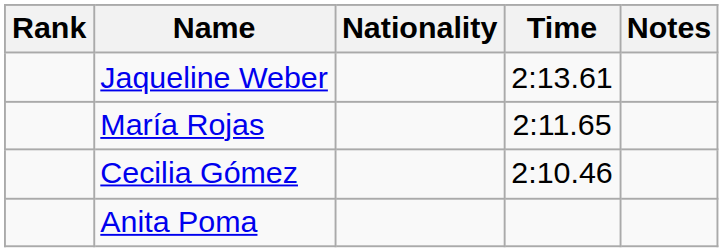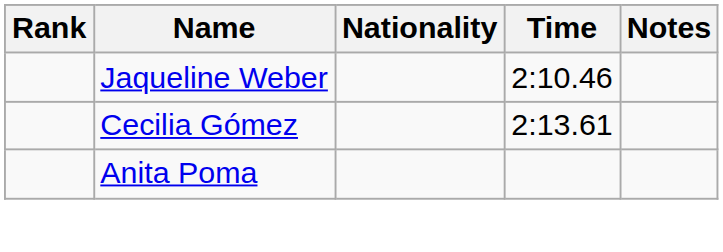 <table class="wikitable sortable" style="text-align:center">
 <tr>
 <th>Rank</th>
 <th>Name</th>
 <th>Nationality</th>
 <th>Time</th>
 <th>Notes</th>
 </tr>
 <tr>
 <td></td>
 <td align=left><a href='#'>Jaqueline Weber</a></td>
 <td align=left></td>
-<td>2:13.61</td>
-<td></td>
-</tr>
-<tr>
-<td></td>
-<td align=left><a href='#'>María Rojas</a></td>
-<td align=left></td>
-<td>2:11.65</td>
+<td>2:10.46</td>
 <td></td>
 </tr>
 <tr>
 <td></td>
 <td align=left><a href='#'>Cecilia Gómez</a></td>
 <td align=left></td>
-<td>2:10.46</td>
+<td>2:13.61</td>
 <td></td>
 </tr>
 <tr>
 <td></td>
 <td align=left><a href='#'>Anita Poma</a></td>
 <td align=left></td>
 <td></td>
 <td></td>
 </tr>
 </table>
